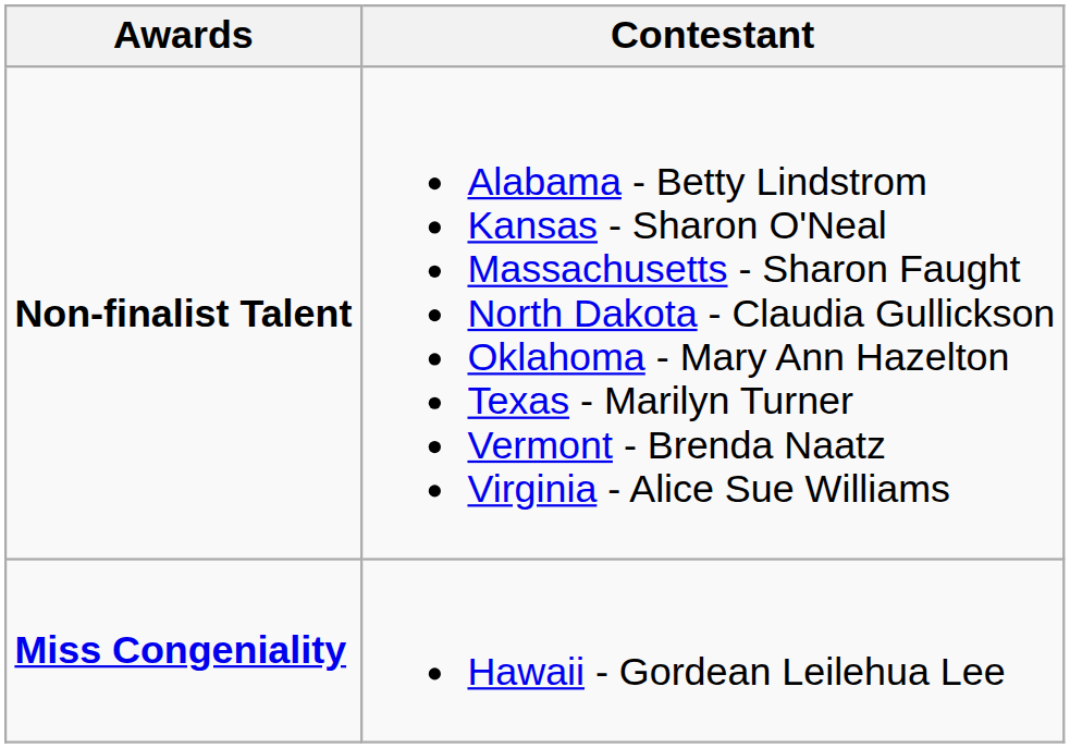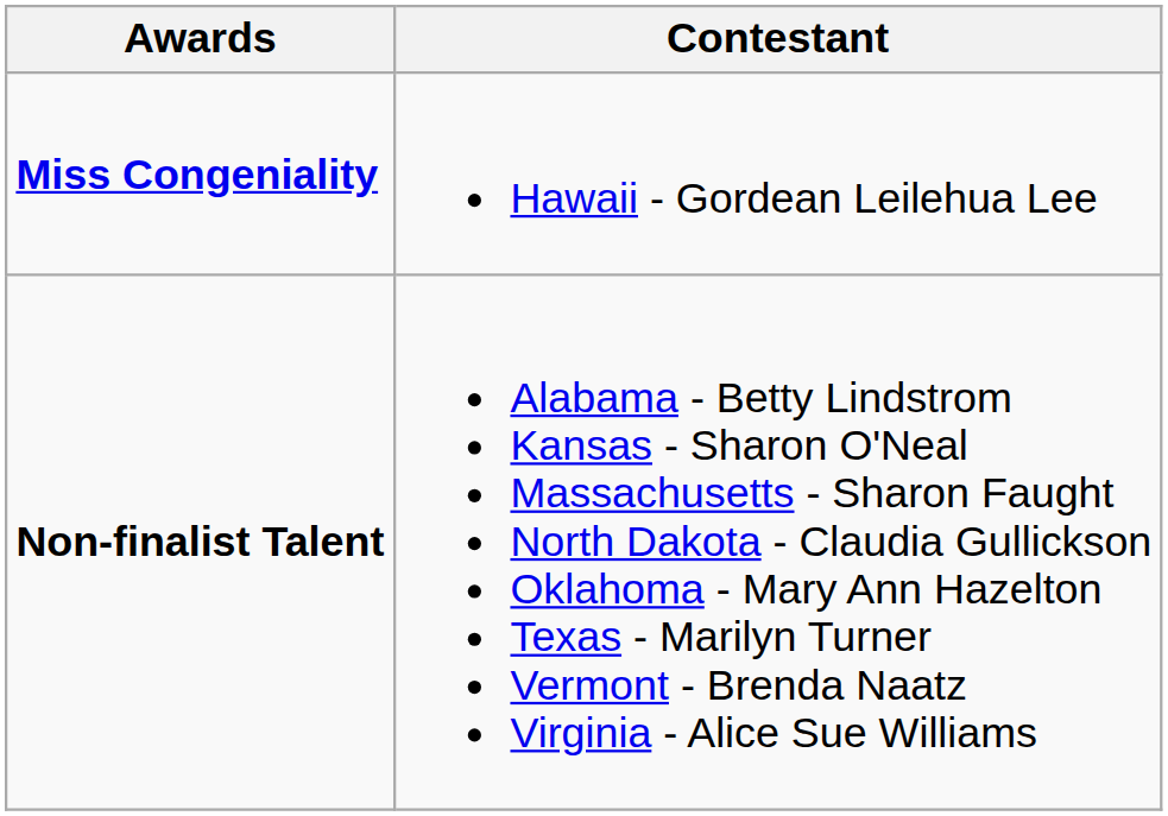 <table class="wikitable">
 <tr>
 <th>Awards</th>
 <th>Contestant</th>
 </tr>
 <tr>
+<td><strong><a href='#'>Miss Congeniality</a></strong></td>
+<td><br><ul><li> <a href='#'>Hawaii</a> - Gordean Leilehua Lee</li></ul></td>
+</tr>
+<tr>
 <td><strong>Non-finalist Talent</strong></td>
 <td><br><ul><li> <a href='#'>Alabama</a> - Betty Lindstrom</li><li> <a href='#'>Kansas</a> - Sharon O'Neal</li><li> <a href='#'>Massachusetts</a> - Sharon Faught</li><li> <a href='#'>North Dakota</a> - Claudia Gullickson</li><li> <a href='#'>Oklahoma</a> - Mary Ann Hazelton</li><li> <a href='#'>Texas</a> - Marilyn Turner</li><li> <a href='#'>Vermont</a> - Brenda Naatz</li><li> <a href='#'>Virginia</a> - Alice Sue Williams</li></ul></td>
 </tr>
-<tr>
-<td><strong><a href='#'>Miss Congeniality</a></strong></td>
-<td><br><ul><li> <a href='#'>Hawaii</a> - Gordean Leilehua Lee</li></ul></td>
-</tr>
 </table>
